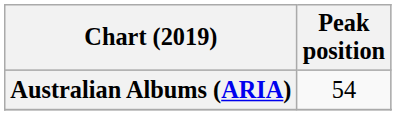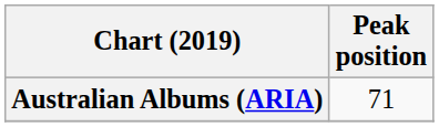 <table class="wikitable sortable plainrowheaders" style="text-align:center">
 <tr>
 <th scope="col">Chart (2019)</th>
 <th scope="col">Peak<br>position</th>
 </tr>
 <tr>
 <th scope="row">Australian Albums (<a href='#'>ARIA</a>)</th>
-<td>54</td>
+<td>71</td>
 </tr>
 <tr>
 </tr>
 <tr>
 </tr>
 <tr>
 </tr>
 <tr>
 </tr>
 <tr>
 </tr>
 </table>
